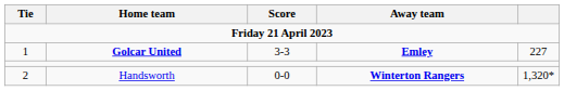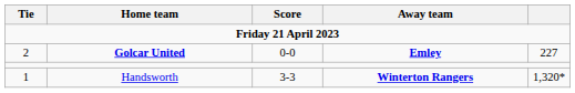 <table class="wikitable" style="width:700px;text-align:center;font-size:90%">
 <tr>
 <th scope="col" style="width: 7.50%">Tie</th>
 <th scope="col" style="width:36.25%">Home team</th>
 <th scope="col" style="width:12.50%">Score</th>
 <th scope="col" style="width:36.25%">Away team</th>
 <th scope="col" style="width: 7.50%"></th>
 </tr>
 <tr>
 <td colspan="5"><strong>Friday 21 April 2023</strong></td>
 </tr>
 <tr>
-<td>1</td>
+<td>2</td>
 <td><strong><a href='#'>Golcar United</a></strong></td>
-<td>3-3 </td>
+<td>0-0 </td>
 <td><strong><a href='#'>Emley</a></strong></td>
 <td>227</td>
 </tr>
 <tr>
 <td colspan="5"></td>
 </tr>
 <tr>
-<td>2</td>
+<td>1</td>
 <td><a href='#'>Handsworth</a></td>
-<td>0-0 </td>
+<td>3-3 </td>
 <td><strong><a href='#'>Winterton Rangers</a></strong></td>
 <td>1,320*</td>
 </tr>
 </table>
